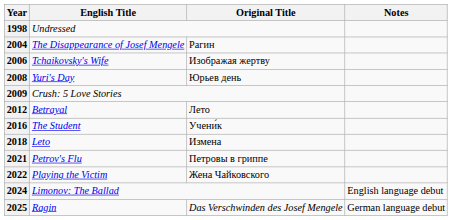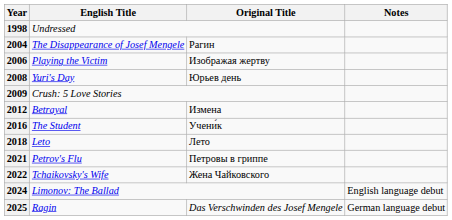 <table class="wikitable">
 <tr>
 <th>Year</th>
 <th>English Title</th>
 <th>Original Title</th>
 <th>Notes</th>
 </tr>
 <tr>
 <th>1998</th>
 <td colspan="2"><em>Undressed</em></td>
 <td></td>
 </tr>
 <tr>
 <th>2004</th>
 <td><em><a href='#'>The Disappearance of Josef Mengele</a></em></td>
 <td>Рагин</td>
 <td></td>
 </tr>
 <tr>
 <th>2006</th>
-<td><em><a href='#'>Tchaikovsky's Wife</a></em></td>
+<td><em><a href='#'>Playing the Victim</a></em></td>
 <td>Изображая жертву</td>
 <td></td>
 </tr>
 <tr>
 <th>2008</th>
 <td><em><a href='#'>Yuri's Day</a></em></td>
 <td>Юрьев день</td>
 <td></td>
 </tr>
 <tr>
 <th>2009</th>
 <td colspan="2"><em>Crush: 5 Love Stories</em></td>
 <td></td>
 </tr>
 <tr>
 <th>2012</th>
 <td><em><a href='#'>Betrayal</a></em></td>
-<td>Лето</td>
+<td>Измена</td>
 <td></td>
 </tr>
 <tr>
 <th>2016</th>
 <td><em><a href='#'>The Student</a></em></td>
 <td>Учени́к</td>
 <td></td>
 </tr>
 <tr>
 <th>2018</th>
 <td><em><a href='#'>Leto</a></em></td>
-<td>Измена</td>
+<td>Лето</td>
 <td></td>
 </tr>
 <tr>
 <th>2021</th>
 <td><em><a href='#'>Petrov's Flu</a></em></td>
 <td>Петровы в гриппе</td>
 <td></td>
 </tr>
 <tr>
 <th>2022</th>
-<td><em><a href='#'>Playing the Victim</a></em></td>
+<td><em><a href='#'>Tchaikovsky's Wife</a></em></td>
 <td>Жена Чайковского</td>
 <td></td>
 </tr>
 <tr>
 <th>2024</th>
 <td colspan="2"><em><a href='#'>Limonov: The Ballad</a></em></td>
 <td>English language debut</td>
 </tr>
 <tr>
 <th>2025</th>
 <td><em><a href='#'>Ragin</a></em></td>
 <td><em>Das Verschwinden des Josef Mengele</em></td>
 <td>German language debut</td>
 </tr>
 </table>
